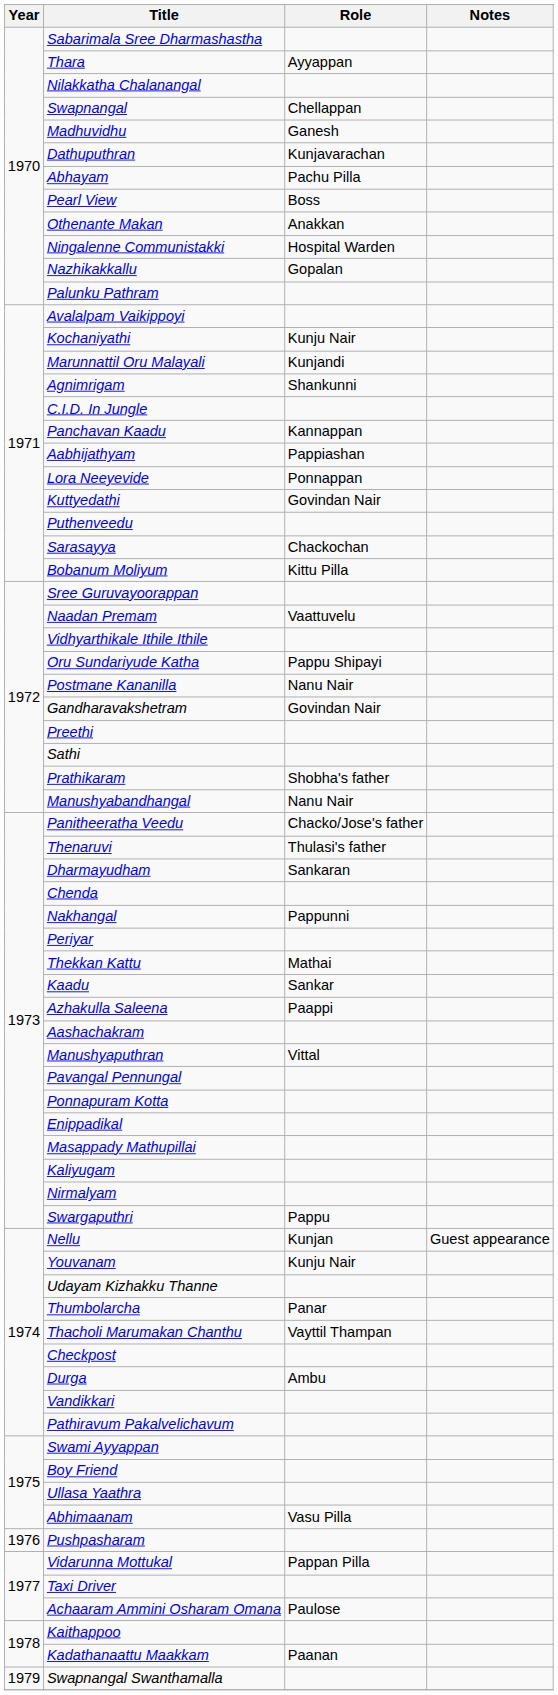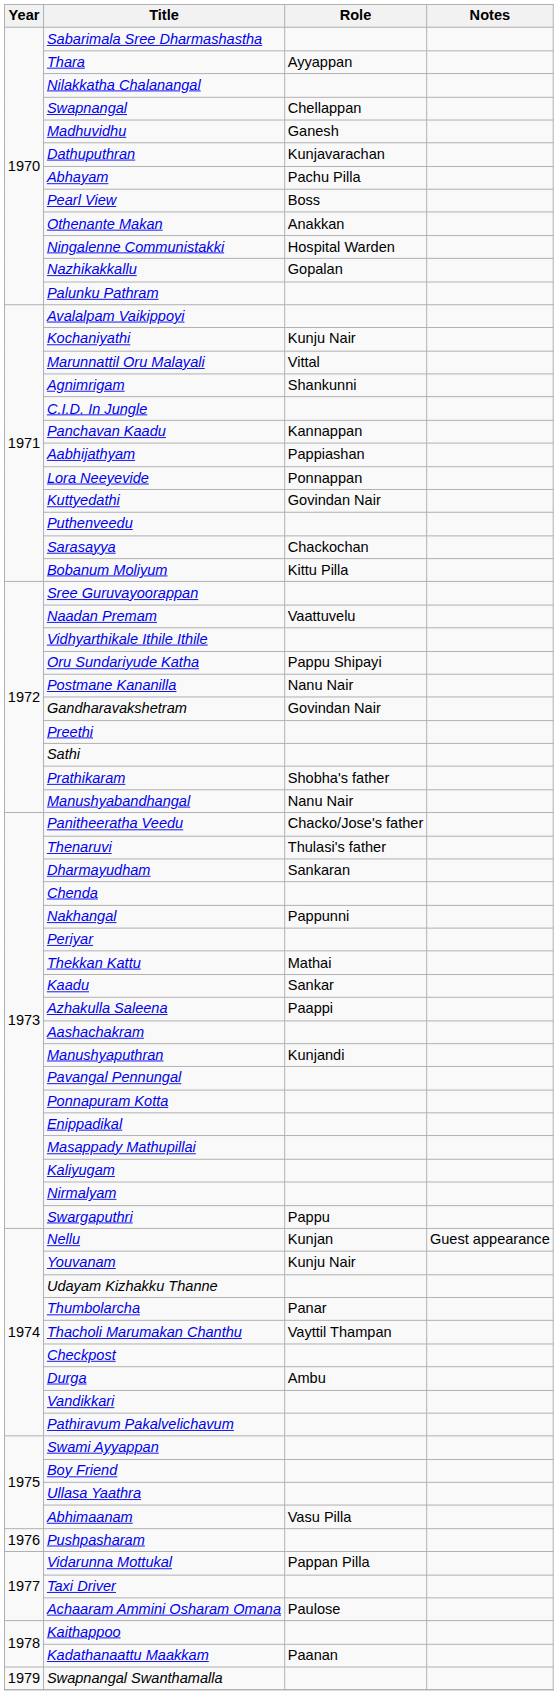 <table class="wikitable sortable">
 <tr>
 <th>Year</th>
 <th>Title</th>
 <th>Role</th>
 <th class="unsortable">Notes</th>
 </tr>
 <tr>
 <td rowspan=12>1970</td>
 <td><em><a href='#'>Sabarimala Sree Dharmashastha</a></em></td>
 <td></td>
 <td></td>
 </tr>
 <tr>
 <td><em><a href='#'>Thara</a></em></td>
 <td>Ayyappan</td>
 <td></td>
 </tr>
 <tr>
 <td><em><a href='#'>Nilakkatha Chalanangal</a></em></td>
 <td></td>
 <td></td>
 </tr>
 <tr>
 <td><em><a href='#'>Swapnangal</a></em></td>
 <td>Chellappan</td>
 <td></td>
 </tr>
 <tr>
 <td><em><a href='#'>Madhuvidhu</a></em></td>
 <td>Ganesh</td>
 <td></td>
 </tr>
 <tr>
 <td><em><a href='#'>Dathuputhran</a></em></td>
 <td>Kunjavarachan</td>
 <td></td>
 </tr>
 <tr>
 <td><em><a href='#'>Abhayam</a></em></td>
 <td>Pachu Pilla</td>
 <td></td>
 </tr>
 <tr>
 <td><em><a href='#'>Pearl View</a></em></td>
 <td>Boss</td>
 <td></td>
 </tr>
 <tr>
 <td><em><a href='#'>Othenante Makan</a></em></td>
 <td>Anakkan</td>
 <td></td>
 </tr>
 <tr>
 <td><em><a href='#'>Ningalenne Communistakki</a></em></td>
 <td>Hospital Warden</td>
 <td></td>
 </tr>
 <tr>
 <td><em><a href='#'>Nazhikakkallu</a></em></td>
 <td>Gopalan</td>
 <td></td>
 </tr>
 <tr>
 <td><em><a href='#'>Palunku Pathram</a></em></td>
 <td></td>
 <td></td>
 </tr>
 <tr>
 <td rowspan=12>1971</td>
 <td><em><a href='#'>Avalalpam Vaikippoyi</a></em></td>
 <td></td>
 <td></td>
 </tr>
 <tr>
 <td><em><a href='#'>Kochaniyathi</a></em></td>
 <td>Kunju Nair</td>
 <td></td>
 </tr>
 <tr>
 <td><em><a href='#'>Marunnattil Oru Malayali</a></em></td>
-<td>Kunjandi</td>
+<td>Vittal</td>
 <td></td>
 </tr>
 <tr>
 <td><em><a href='#'>Agnimrigam</a></em></td>
 <td>Shankunni</td>
 <td></td>
 </tr>
 <tr>
 <td><em><a href='#'>C.I.D. In Jungle</a></em></td>
 <td></td>
 <td></td>
 </tr>
 <tr>
 <td><em><a href='#'>Panchavan Kaadu</a></em></td>
 <td>Kannappan</td>
 <td></td>
 </tr>
 <tr>
 <td><em><a href='#'>Aabhijathyam</a></em></td>
 <td>Pappiashan</td>
 <td></td>
 </tr>
 <tr>
 <td><em><a href='#'>Lora Neeyevide</a></em></td>
 <td>Ponnappan</td>
 <td></td>
 </tr>
 <tr>
 <td><em><a href='#'>Kuttyedathi</a></em></td>
 <td>Govindan Nair</td>
 <td></td>
 </tr>
 <tr>
 <td><em><a href='#'>Puthenveedu</a></em></td>
 <td></td>
 <td></td>
 </tr>
 <tr>
 <td><em><a href='#'>Sarasayya</a></em></td>
 <td>Chackochan</td>
 <td></td>
 </tr>
 <tr>
 <td><em><a href='#'>Bobanum Moliyum</a></em></td>
 <td>Kittu Pilla</td>
 <td></td>
 </tr>
 <tr>
 <td rowspan=10>1972</td>
 <td><em><a href='#'>Sree Guruvayoorappan</a></em></td>
 <td></td>
 <td></td>
 </tr>
 <tr>
 <td><em><a href='#'>Naadan Premam</a></em></td>
 <td>Vaattuvelu</td>
 <td></td>
 </tr>
 <tr>
 <td><em><a href='#'>Vidhyarthikale Ithile Ithile</a></em></td>
 <td></td>
 <td></td>
 </tr>
 <tr>
 <td><em><a href='#'>Oru Sundariyude Katha</a></em></td>
 <td>Pappu Shipayi</td>
 <td></td>
 </tr>
 <tr>
 <td><em><a href='#'>Postmane Kananilla</a></em></td>
 <td>Nanu Nair</td>
 <td></td>
 </tr>
 <tr>
 <td><em>Gandharavakshetram</em></td>
 <td>Govindan Nair</td>
 <td></td>
 </tr>
 <tr>
 <td><em><a href='#'>Preethi</a></em></td>
 <td></td>
 <td></td>
 </tr>
 <tr>
 <td><em>Sathi</em></td>
 <td></td>
 <td></td>
 </tr>
 <tr>
 <td><em><a href='#'>Prathikaram</a></em></td>
 <td>Shobha's father</td>
 <td></td>
 </tr>
 <tr>
 <td><em><a href='#'>Manushyabandhangal</a></em></td>
 <td>Nanu Nair</td>
 <td></td>
 </tr>
 <tr>
 <td rowspan=18>1973</td>
 <td><em><a href='#'>Panitheeratha Veedu</a></em></td>
 <td>Chacko/Jose's father</td>
 <td></td>
 </tr>
 <tr>
 <td><em><a href='#'>Thenaruvi</a></em></td>
 <td>Thulasi's father</td>
 <td></td>
 </tr>
 <tr>
 <td><em><a href='#'>Dharmayudham</a></em></td>
 <td>Sankaran</td>
 <td></td>
 </tr>
 <tr>
 <td><em><a href='#'>Chenda</a></em></td>
 <td></td>
 <td></td>
 </tr>
 <tr>
 <td><em><a href='#'>Nakhangal</a></em></td>
 <td>Pappunni</td>
 <td></td>
 </tr>
 <tr>
 <td><em><a href='#'>Periyar</a></em></td>
 <td></td>
 <td></td>
 </tr>
 <tr>
 <td><em><a href='#'>Thekkan Kattu</a></em></td>
 <td>Mathai</td>
 <td></td>
 </tr>
 <tr>
 <td><em><a href='#'>Kaadu</a></em></td>
 <td>Sankar</td>
 <td></td>
 </tr>
 <tr>
 <td><em><a href='#'>Azhakulla Saleena</a></em></td>
 <td>Paappi</td>
 <td></td>
 </tr>
 <tr>
 <td><em><a href='#'>Aashachakram</a></em></td>
 <td></td>
 <td></td>
 </tr>
 <tr>
 <td><em><a href='#'>Manushyaputhran</a></em></td>
-<td>Vittal</td>
+<td>Kunjandi</td>
 <td></td>
 </tr>
 <tr>
 <td><em><a href='#'>Pavangal Pennungal</a></em></td>
 <td></td>
 <td></td>
 </tr>
 <tr>
 <td><em><a href='#'>Ponnapuram Kotta</a></em></td>
 <td></td>
 <td></td>
 </tr>
 <tr>
 <td><em><a href='#'>Enippadikal</a></em></td>
 <td></td>
 <td></td>
 </tr>
 <tr>
 <td><em><a href='#'>Masappady Mathupillai</a></em></td>
 <td></td>
 <td></td>
 </tr>
 <tr>
 <td><em><a href='#'>Kaliyugam</a></em></td>
 <td></td>
 <td></td>
 </tr>
 <tr>
 <td><em><a href='#'>Nirmalyam</a></em></td>
 <td></td>
 <td></td>
 </tr>
 <tr>
 <td><em><a href='#'>Swargaputhri</a></em></td>
 <td>Pappu</td>
 <td></td>
 </tr>
 <tr>
 <td rowspan=9>1974</td>
 <td><em><a href='#'>Nellu</a></em></td>
 <td>Kunjan</td>
 <td>Guest appearance</td>
 </tr>
 <tr>
 <td><em><a href='#'>Youvanam</a></em></td>
 <td>Kunju Nair</td>
 <td></td>
 </tr>
 <tr>
 <td><em>Udayam Kizhakku Thanne</em></td>
 <td></td>
 <td></td>
 </tr>
 <tr>
 <td><em><a href='#'>Thumbolarcha</a></em></td>
 <td>Panar</td>
 <td></td>
 </tr>
 <tr>
 <td><em><a href='#'>Thacholi Marumakan Chanthu</a></em></td>
 <td>Vayttil Thampan</td>
 <td></td>
 </tr>
 <tr>
 <td><em><a href='#'>Checkpost</a></em></td>
 <td></td>
 <td></td>
 </tr>
 <tr>
 <td><em><a href='#'>Durga</a></em></td>
 <td>Ambu</td>
 <td></td>
 </tr>
 <tr>
 <td><em><a href='#'>Vandikkari</a></em></td>
 <td></td>
 <td></td>
 </tr>
 <tr>
 <td><em><a href='#'>Pathiravum Pakalvelichavum</a></em></td>
 <td></td>
 <td></td>
 </tr>
 <tr>
 <td rowspan=4>1975</td>
 <td><em><a href='#'>Swami Ayyappan</a></em></td>
 <td></td>
 <td></td>
 </tr>
 <tr>
 <td><em><a href='#'>Boy Friend</a></em></td>
 <td></td>
 <td></td>
 </tr>
 <tr>
 <td><em><a href='#'>Ullasa Yaathra</a></em></td>
 <td></td>
 <td></td>
 </tr>
 <tr>
 <td><em><a href='#'>Abhimaanam</a></em></td>
 <td>Vasu Pilla</td>
 <td></td>
 </tr>
 <tr>
 <td>1976</td>
 <td><em><a href='#'>Pushpasharam</a></em></td>
 <td></td>
 <td></td>
 </tr>
 <tr>
 <td rowspan=3>1977</td>
 <td><em><a href='#'>Vidarunna Mottukal</a></em></td>
 <td>Pappan Pilla</td>
 <td></td>
 </tr>
 <tr>
 <td><em><a href='#'>Taxi Driver</a></em></td>
 <td></td>
 <td></td>
 </tr>
 <tr>
 <td><em><a href='#'>Achaaram Ammini Osharam Omana</a></em></td>
 <td>Paulose</td>
 <td></td>
 </tr>
 <tr>
 <td rowspan=2>1978</td>
 <td><em><a href='#'>Kaithappoo</a></em></td>
 <td></td>
 <td></td>
 </tr>
 <tr>
 <td><em><a href='#'>Kadathanaattu Maakkam</a></em></td>
 <td>Paanan</td>
 <td></td>
 </tr>
 <tr>
 <td>1979</td>
 <td><em>Swapnangal Swanthamalla</em></td>
 <td></td>
 <td></td>
 </tr>
 <tr>
 </tr>
 </table>
